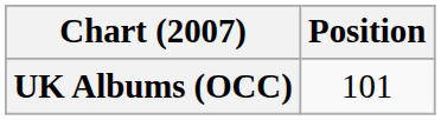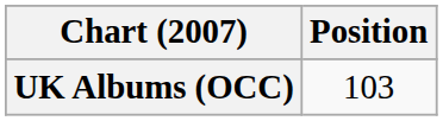 <table class="wikitable plainrowheaders" style="text-align:center">
 <tr>
 <th scope="col">Chart (2007)</th>
 <th scope="col">Position</th>
 </tr>
 <tr>
 <th scope="row">UK Albums (OCC)</th>
-<td>101</td>
+<td>103</td>
 </tr>
 </table>
